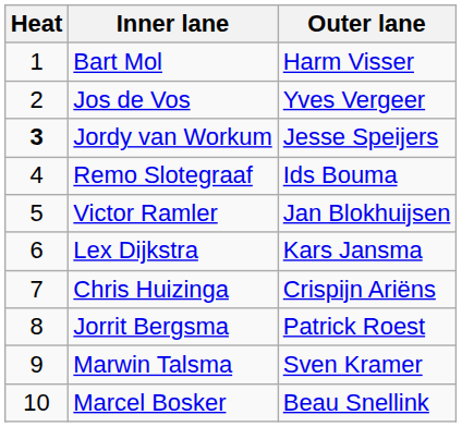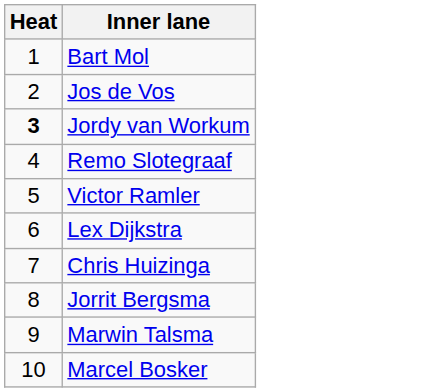 <table class="wikitable">
 <tr>
 <th>Heat</th>
 <th>Inner lane</th>
-<th>Outer lane</th>
 </tr>
 <tr>
 <td align="center">1</td>
 <td><a href='#'>Bart Mol</a></td>
-<td><a href='#'>Harm Visser</a></td>
 </tr>
 <tr>
 <td align="center">2</td>
 <td><a href='#'>Jos de Vos</a></td>
-<td><a href='#'>Yves Vergeer</a></td>
 </tr>
 <tr>
 <td align="center"><strong>3</strong></td>
 <td><a href='#'>Jordy van Workum</a></td>
-<td><a href='#'>Jesse Speijers</a></td>
 </tr>
 <tr>
 <td align="center">4</td>
 <td><a href='#'>Remo Slotegraaf</a></td>
-<td><a href='#'>Ids Bouma</a></td>
 </tr>
 <tr>
 <td align="center">5</td>
 <td><a href='#'>Victor Ramler</a></td>
-<td><a href='#'>Jan Blokhuijsen</a></td>
 </tr>
 <tr>
 <td align="center">6</td>
 <td><a href='#'>Lex Dijkstra</a></td>
-<td><a href='#'>Kars Jansma</a></td>
 </tr>
 <tr>
 <td align="center">7</td>
 <td><a href='#'>Chris Huizinga</a></td>
-<td><a href='#'>Crispijn Ariëns</a></td>
 </tr>
 <tr>
 <td align="center">8</td>
 <td><a href='#'>Jorrit Bergsma</a></td>
-<td><a href='#'>Patrick Roest</a></td>
 </tr>
 <tr>
 <td align="center">9</td>
 <td><a href='#'>Marwin Talsma</a></td>
-<td><a href='#'>Sven Kramer</a></td>
 </tr>
 <tr>
 <td align="center">10</td>
 <td><a href='#'>Marcel Bosker</a></td>
-<td><a href='#'>Beau Snellink</a></td>
 </tr>
 </table>
